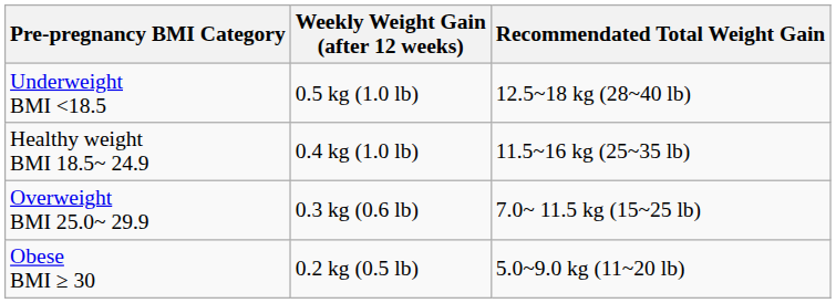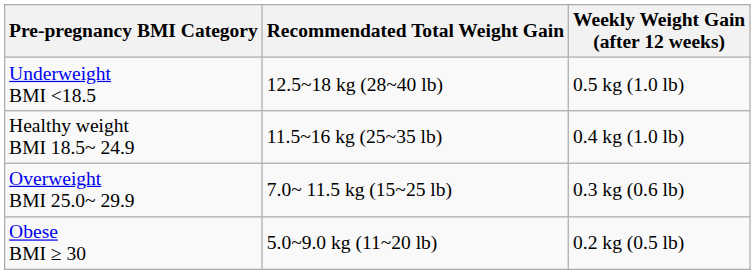 <table class="wikitable">
 <tr>
 <th>Pre-pregnancy BMI Category</th>
+<th>Recommendated Total Weight Gain</th>
 <th>Weekly Weight Gain<br>(after 12 weeks)</th>
-<th>Recommendated Total Weight Gain</th>
 </tr>
 <tr --->
 <td><a href='#'>Underweight</a><br>BMI <18.5</td>
+<td>12.5~18 kg (28~40 lb)</td>
 <td>0.5 kg (1.0 lb)</td>
-<td>12.5~18 kg (28~40 lb)</td>
 </tr>
 <tr --->
 <td>Healthy weight<br>BMI 18.5~ 24.9</td>
+<td>11.5~16 kg (25~35 lb)</td>
 <td>0.4 kg (1.0 lb)</td>
-<td>11.5~16 kg (25~35 lb)</td>
 </tr>
 <tr --->
 <td><a href='#'>Overweight</a><br>BMI 25.0~ 29.9</td>
+<td>7.0~ 11.5 kg (15~25 lb)</td>
 <td>0.3 kg (0.6 lb)</td>
-<td>7.0~ 11.5 kg (15~25 lb)</td>
 </tr>
 <tr --->
 <td><a href='#'>Obese</a><br>BMI ≥ 30</td>
+<td>5.0~9.0 kg (11~20 lb)</td>
 <td>0.2 kg (0.5 lb)</td>
-<td>5.0~9.0 kg (11~20 lb)</td>
 </tr>
 </table>
